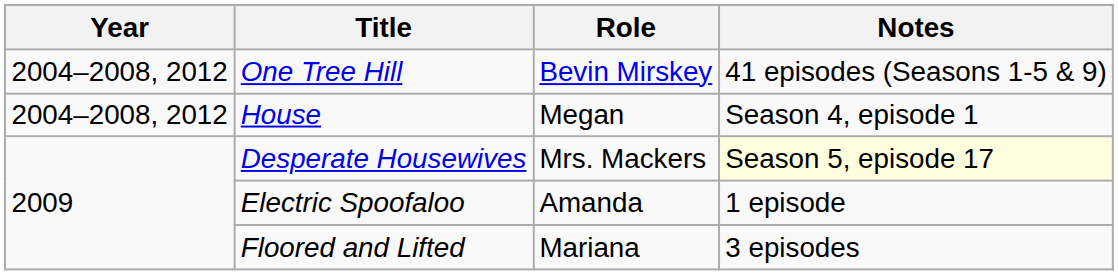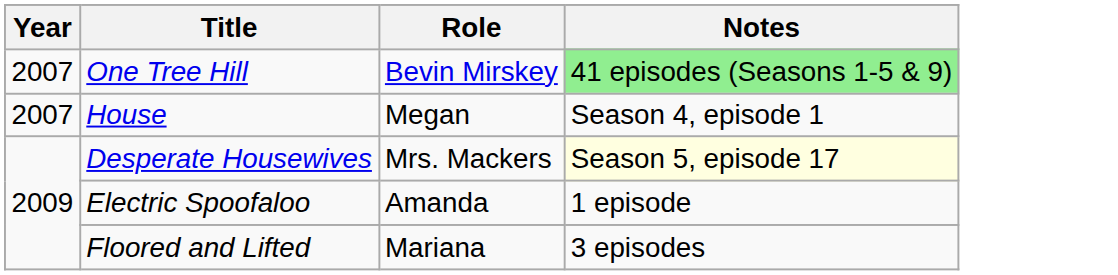 <table class="wikitable sortable" style="font-size: 90%;">
 <tr>
 <th>Year</th>
 <th>Title</th>
 <th>Role</th>
 <th>Notes</th>
 </tr>
 <tr>
-<td>2004–2008, 2012</td>
+<td>2007</td>
 <td><em><a href='#'>One Tree Hill</a></em></td>
 <td><a href='#'>Bevin Mirskey</a></td>
-<td>41 episodes (Seasons 1-5 & 9)</td>
+<td style="background: lightgreen;">41 episodes (Seasons 1-5 & 9)</td>
 </tr>
 <tr>
-<td>2004–2008, 2012</td>
+<td>2007</td>
 <td><em><a href='#'>House</a></em></td>
 <td>Megan</td>
 <td>Season 4, episode 1</td>
 </tr>
 <tr>
 <td rowspan="3">2009</td>
 <td><em><a href='#'>Desperate Housewives</a></em></td>
 <td>Mrs. Mackers</td>
 <td style="background: lightyellow;">Season 5, episode 17</td>
 </tr>
 <tr>
 <td><em>Electric Spoofaloo</em></td>
 <td>Amanda</td>
 <td>1 episode</td>
 </tr>
 <tr>
 <td><em>Floored and Lifted</em></td>
 <td>Mariana</td>
 <td>3 episodes</td>
 </tr>
 </table>
